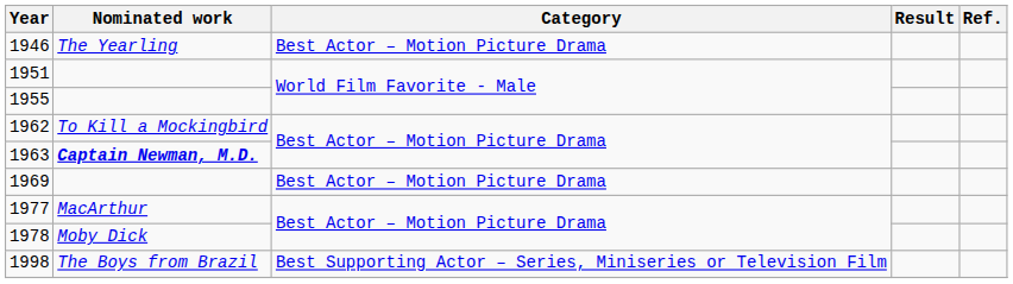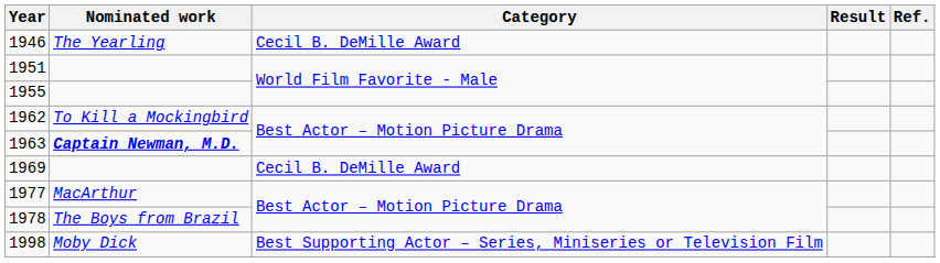 <table class="wikitable">
 <tr>
 <th>Year</th>
 <th>Nominated work</th>
 <th>Category</th>
 <th>Result</th>
 <th>Ref.</th>
 </tr>
 <tr>
 <td>1946</td>
 <td><em><a href='#'>The Yearling</a></em></td>
-<td><a href='#'>Best Actor – Motion Picture Drama</a></td>
+<td><a href='#'>Cecil B. DeMille Award</a></td>
 <td></td>
 <td></td>
 </tr>
 <tr>
 <td>1951</td>
 <td></td>
 <td rowspan=2><a href='#'>World Film Favorite - Male</a></td>
 <td></td>
 <td></td>
 </tr>
 <tr>
 <td>1955</td>
 <td></td>
 <td></td>
 <td></td>
 </tr>
 <tr>
 <td>1962</td>
 <td><em><a href='#'>To Kill a Mockingbird</a></em></td>
 <td rowspan=2><a href='#'>Best Actor – Motion Picture Drama</a></td>
 <td></td>
 <td></td>
 </tr>
 <tr>
 <td>1963</td>
 <td><strong><em><a href='#'>Captain Newman, M.D.</a></em></strong></td>
 <td></td>
 <td></td>
 </tr>
 <tr>
 <td>1969</td>
 <td></td>
-<td><a href='#'>Best Actor – Motion Picture Drama</a></td>
+<td><a href='#'>Cecil B. DeMille Award</a></td>
 <td></td>
 <td></td>
 </tr>
 <tr>
 <td>1977</td>
 <td><em><a href='#'>MacArthur</a></em></td>
 <td rowspan=2><a href='#'>Best Actor – Motion Picture Drama</a></td>
 <td></td>
 <td></td>
 </tr>
 <tr>
 <td>1978</td>
-<td><em><a href='#'>Moby Dick</a></em></td>
+<td><em><a href='#'>The Boys from Brazil</a></em></td>
 <td></td>
 <td></td>
 </tr>
 <tr>
 <td>1998</td>
-<td><em><a href='#'>The Boys from Brazil</a></em></td>
+<td><em><a href='#'>Moby Dick</a></em></td>
 <td><a href='#'>Best Supporting Actor – Series, Miniseries or Television Film</a></td>
 <td></td>
 <td></td>
 </tr>
 <tr>
 </tr>
 </table>
